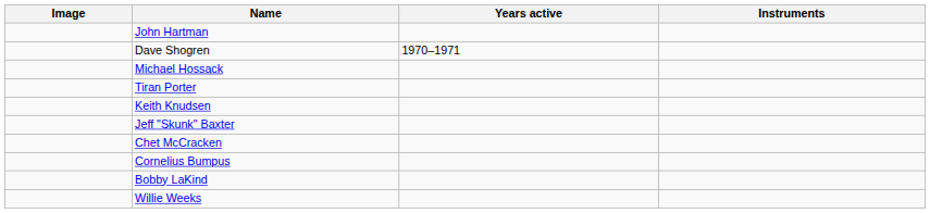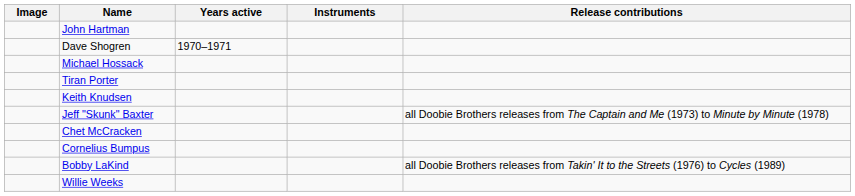 <table class="wikitable" border="1" width=100%>
 <tr>
 <th width="75">Image</th>
 <th width="165">Name</th>
 <th width="160">Years active</th>
 <th width="165">Instruments</th>
+<th>Release contributions</th>
 </tr>
 <tr>
 <td></td>
 <td><a href='#'>John Hartman</a></td>
+<td></td>
 <td></td>
 <td></td>
 </tr>
 <tr>
 <td></td>
 <td>Dave Shogren</td>
 <td>1970–1971 </td>
 <td></td>
+<td></td>
 </tr>
 <tr>
 <td></td>
 <td><a href='#'>Michael Hossack</a></td>
+<td></td>
 <td></td>
 <td></td>
 </tr>
 <tr>
 <td></td>
 <td><a href='#'>Tiran Porter</a></td>
 <td></td>
 <td></td>
+<td></td>
 </tr>
 <tr>
 <td></td>
 <td><a href='#'>Keith Knudsen</a></td>
+<td></td>
 <td></td>
 <td></td>
 </tr>
 <tr>
 <td></td>
 <td><a href='#'>Jeff "Skunk" Baxter</a></td>
 <td></td>
 <td></td>
+<td>all Doobie Brothers releases from <em>The Captain and Me</em> (1973)  to <em>Minute by Minute</em> (1978)</td>
 </tr>
 <tr>
 <td></td>
 <td><a href='#'>Chet McCracken</a></td>
+<td></td>
 <td></td>
 <td></td>
 </tr>
 <tr>
 <td></td>
 <td><a href='#'>Cornelius Bumpus</a></td>
 <td></td>
 <td></td>
+<td></td>
 </tr>
 <tr>
 <td></td>
 <td><a href='#'>Bobby LaKind</a></td>
 <td></td>
 <td></td>
+<td>all Doobie Brothers releases from <em>Takin' It to the Streets</em> (1976)  to <em>Cycles</em> (1989)</td>
 </tr>
 <tr>
 <td></td>
 <td><a href='#'>Willie Weeks</a></td>
 <td></td>
 <td></td>
+<td></td>
 </tr>
 </table>
